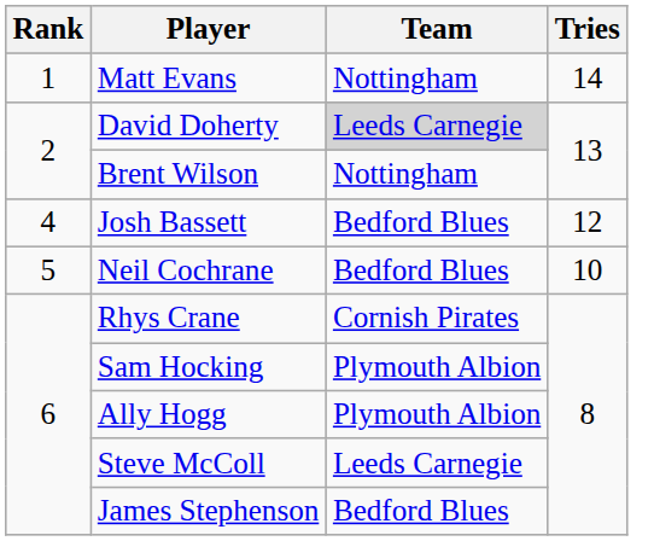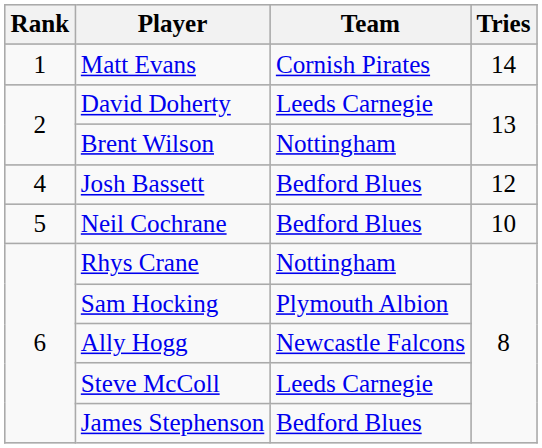 <table class="wikitable">
 <tr>
 <th>Rank</th>
 <th>Player</th>
 <th>Team</th>
 <th>Tries</th>
 </tr>
 <tr>
 <td align=center>1</td>
 <td> <a href='#'>Matt Evans</a></td>
-<td><a href='#'>Nottingham</a></td>
+<td><a href='#'>Cornish Pirates</a></td>
 <td rowspan=1 align=center>14</td>
 </tr>
 <tr>
 <td rowspan= 2 align=center>2</td>
 <td> <a href='#'>David Doherty</a></td>
-<td style="background: lightgrey;"><a href='#'>Leeds Carnegie</a></td>
+<td><a href='#'>Leeds Carnegie</a></td>
 <td rowspan=2 align=center>13</td>
 </tr>
 <tr>
 <td> <a href='#'>Brent Wilson</a></td>
 <td><a href='#'>Nottingham</a></td>
 </tr>
 <tr>
 <td align=center>4</td>
 <td> <a href='#'>Josh Bassett</a></td>
 <td><a href='#'>Bedford Blues</a></td>
 <td rowspan=1 align=center>12</td>
 </tr>
 <tr>
 <td align=center>5</td>
 <td> <a href='#'>Neil Cochrane</a></td>
 <td><a href='#'>Bedford Blues</a></td>
 <td rowspan=1 align=center>10</td>
 </tr>
 <tr>
 <td rowspan= 5 align=center>6</td>
 <td> <a href='#'>Rhys Crane</a></td>
-<td><a href='#'>Cornish Pirates</a></td>
+<td><a href='#'>Nottingham</a></td>
 <td rowspan=5 align=center>8</td>
 </tr>
 <tr>
 <td> <a href='#'>Sam Hocking</a></td>
 <td><a href='#'>Plymouth Albion</a></td>
 </tr>
 <tr>
 <td> <a href='#'>Ally Hogg</a></td>
-<td><a href='#'>Plymouth Albion</a></td>
+<td><a href='#'>Newcastle Falcons</a></td>
 </tr>
 <tr>
 <td> <a href='#'>Steve McColl</a></td>
 <td><a href='#'>Leeds Carnegie</a></td>
 </tr>
 <tr>
 <td> <a href='#'>James Stephenson</a></td>
 <td><a href='#'>Bedford Blues</a></td>
 </tr>
 </table>
